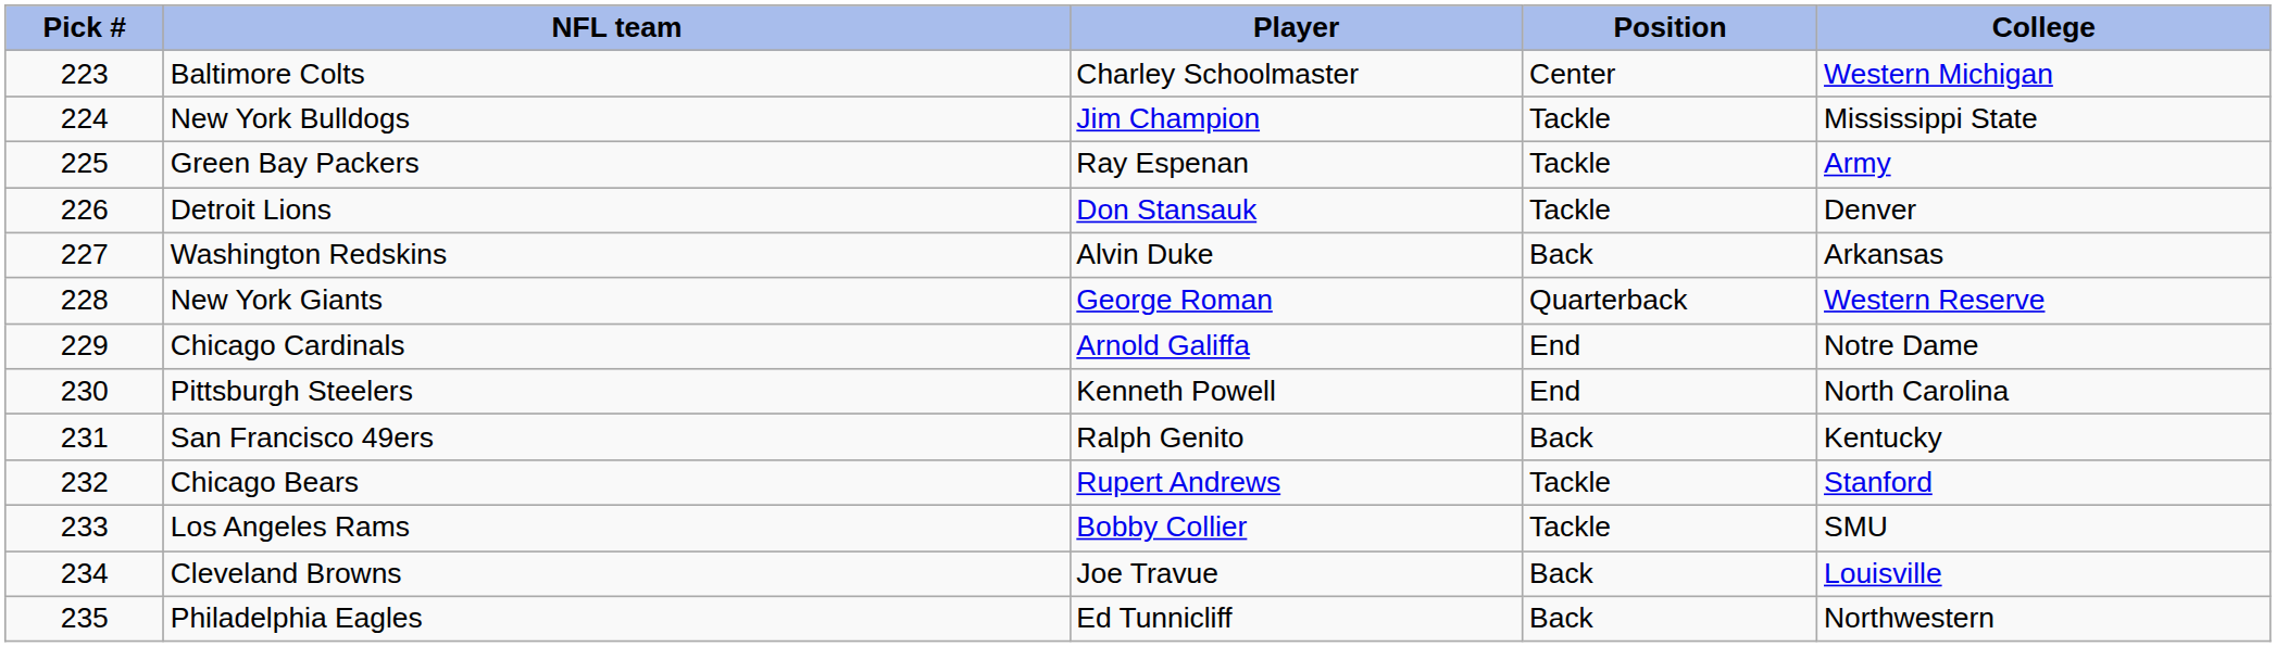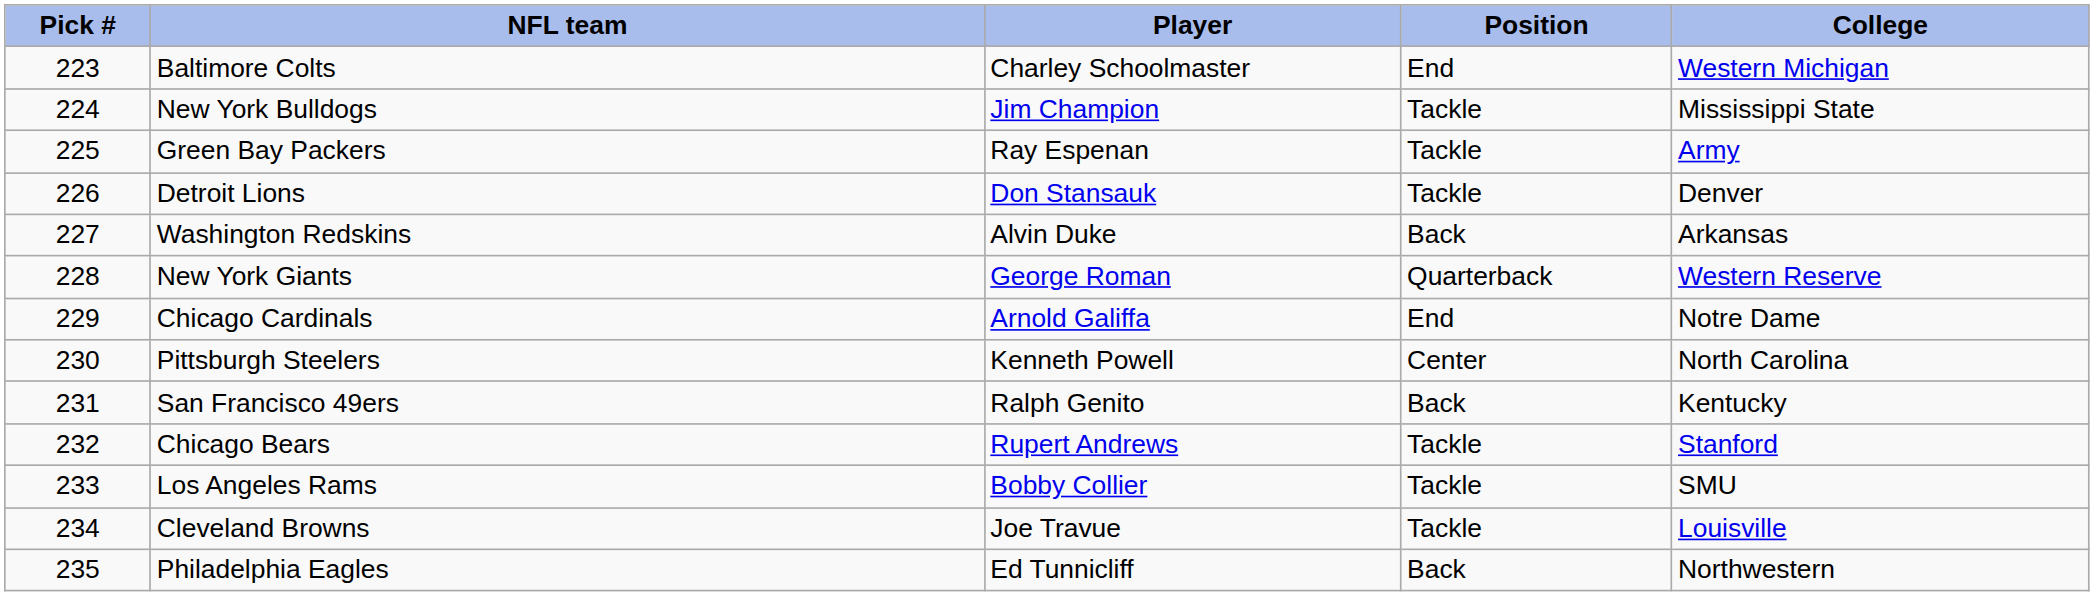 <table class="wikitable sortable sortable" style="width: 100%">
 <tr>
 <th style="background:#A8BDEC;" width=7%>Pick #</th>
 <th width=40% style="background:#A8BDEC;">NFL team</th>
 <th width=20% style="background:#A8BDEC;">Player</th>
 <th width=13% style="background:#A8BDEC;">Position</th>
 <th style="background:#A8BDEC;">College</th>
 </tr>
 <tr>
 <td align=center>223</td>
 <td>Baltimore Colts</td>
 <td>Charley Schoolmaster</td>
-<td>Center</td>
+<td>End</td>
 <td><a href='#'>Western Michigan</a></td>
 </tr>
 <tr>
 <td align=center>224</td>
 <td>New York Bulldogs</td>
 <td><a href='#'>Jim Champion</a></td>
 <td>Tackle</td>
 <td>Mississippi State</td>
 </tr>
 <tr>
 <td align=center>225</td>
 <td>Green Bay Packers</td>
 <td>Ray Espenan</td>
 <td>Tackle</td>
 <td><a href='#'>Army</a></td>
 </tr>
 <tr>
 <td align=center>226</td>
 <td>Detroit Lions</td>
 <td><a href='#'>Don Stansauk</a></td>
 <td>Tackle</td>
 <td>Denver</td>
 </tr>
 <tr>
 <td align=center>227</td>
 <td>Washington Redskins</td>
 <td>Alvin Duke</td>
 <td>Back</td>
 <td>Arkansas</td>
 </tr>
 <tr>
 <td align=center>228</td>
 <td>New York Giants</td>
 <td><a href='#'>George Roman</a></td>
 <td>Quarterback</td>
 <td><a href='#'>Western Reserve</a></td>
 </tr>
 <tr>
 <td align=center>229</td>
 <td>Chicago Cardinals</td>
 <td><a href='#'>Arnold Galiffa</a></td>
 <td>End</td>
 <td>Notre Dame</td>
 </tr>
 <tr>
 <td align=center>230</td>
 <td>Pittsburgh Steelers</td>
 <td>Kenneth Powell</td>
-<td>End</td>
+<td>Center</td>
 <td>North Carolina</td>
 </tr>
 <tr>
 <td align=center>231</td>
 <td>San Francisco 49ers</td>
 <td>Ralph Genito</td>
 <td>Back</td>
 <td>Kentucky</td>
 </tr>
 <tr>
 <td align=center>232</td>
 <td>Chicago Bears</td>
 <td><a href='#'>Rupert Andrews</a></td>
 <td>Tackle</td>
 <td><a href='#'>Stanford</a></td>
 </tr>
 <tr>
 <td align=center>233</td>
 <td>Los Angeles Rams</td>
 <td><a href='#'>Bobby Collier</a></td>
 <td>Tackle</td>
 <td>SMU</td>
 </tr>
 <tr>
 <td align=center>234</td>
 <td>Cleveland Browns</td>
 <td>Joe Travue</td>
-<td>Back</td>
+<td>Tackle</td>
 <td><a href='#'>Louisville</a></td>
 </tr>
 <tr>
 <td align=center>235</td>
 <td>Philadelphia Eagles</td>
 <td>Ed Tunnicliff</td>
 <td>Back</td>
 <td>Northwestern</td>
 </tr>
 </table>
